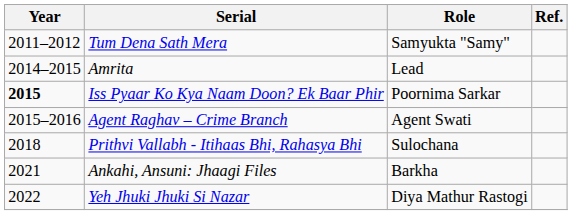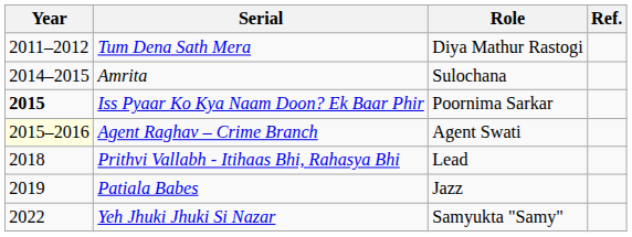 <table class="wikitable sortable">
 <tr>
 <th>Year</th>
 <th>Serial</th>
 <th>Role</th>
 <th>Ref.</th>
 </tr>
 <tr>
 <td>2011–2012</td>
 <td><em><a href='#'>Tum Dena Sath Mera</a></em></td>
-<td>Samyukta "Samy"</td>
+<td>Diya Mathur Rastogi</td>
 <td></td>
 </tr>
 <tr>
 <td>2014–2015</td>
 <td><em>Amrita</em></td>
-<td>Lead</td>
+<td>Sulochana</td>
 <td></td>
 </tr>
 <tr>
 <td><strong>2015</strong></td>
 <td><em><a href='#'>Iss Pyaar Ko Kya Naam Doon? Ek Baar Phir</a></em></td>
 <td>Poornima Sarkar</td>
 <td></td>
 </tr>
 <tr>
-<td>2015–2016</td>
+<td style="background: lightyellow;">2015–2016</td>
 <td><em><a href='#'>Agent Raghav – Crime Branch</a></em></td>
 <td>Agent Swati</td>
 <td></td>
 </tr>
 <tr>
 <td>2018</td>
 <td><em><a href='#'>Prithvi Vallabh - Itihaas Bhi, Rahasya Bhi</a></em></td>
-<td>Sulochana</td>
+<td>Lead</td>
 <td></td>
 </tr>
 <tr>
-<td>2021</td>
-<td><em>Ankahi, Ansuni: Jhaagi Files</em></td>
-<td>Barkha</td>
+<td>2019</td>
+<td><em><a href='#'>Patiala Babes</a></em></td>
+<td>Jazz</td>
 <td></td>
 </tr>
 <tr>
 <td>2022</td>
 <td><em><a href='#'>Yeh Jhuki Jhuki Si Nazar</a></em></td>
-<td>Diya Mathur Rastogi</td>
+<td>Samyukta "Samy"</td>
 <td></td>
 </tr>
 <tr>
 </tr>
 </table>
